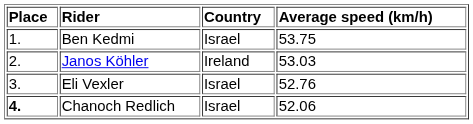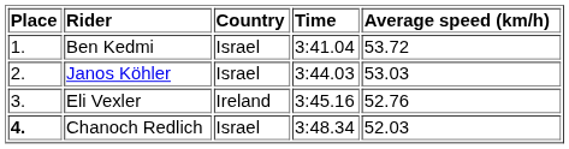 <table border="1"  style="text-align:left; width:500px;">
 <tr>
 <th>Place</th>
 <th>Rider</th>
 <th>Country</th>
+<th>Time</th>
 <th>Average speed (km/h)</th>
 </tr>
 <tr>
 <td>1.</td>
 <td>Ben Kedmi</td>
 <td>Israel</td>
-<td>53.75</td>
+<td>3:41.04</td>
+<td>53.72</td>
 </tr>
 <tr>
 <td>2.</td>
 <td><a href='#'>Janos Köhler</a></td>
-<td>Ireland</td>
+<td>Israel</td>
+<td>3:44.03</td>
 <td>53.03</td>
 </tr>
 <tr>
 <td>3.</td>
 <td>Eli Vexler</td>
-<td>Israel</td>
+<td>Ireland</td>
+<td>3:45.16</td>
 <td>52.76</td>
 </tr>
 <tr>
 <td><strong>4.</strong></td>
 <td>Chanoch Redlich</td>
 <td>Israel</td>
-<td>52.06</td>
+<td>3:48.34</td>
+<td>52.03</td>
 </tr>
 </table>
